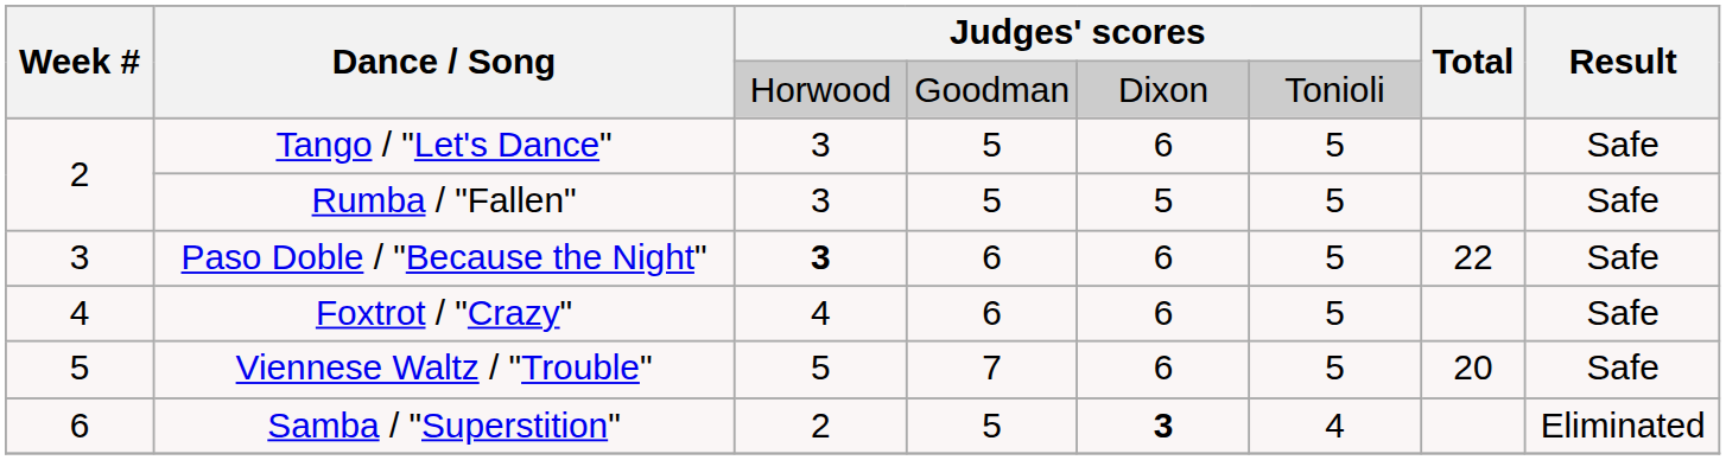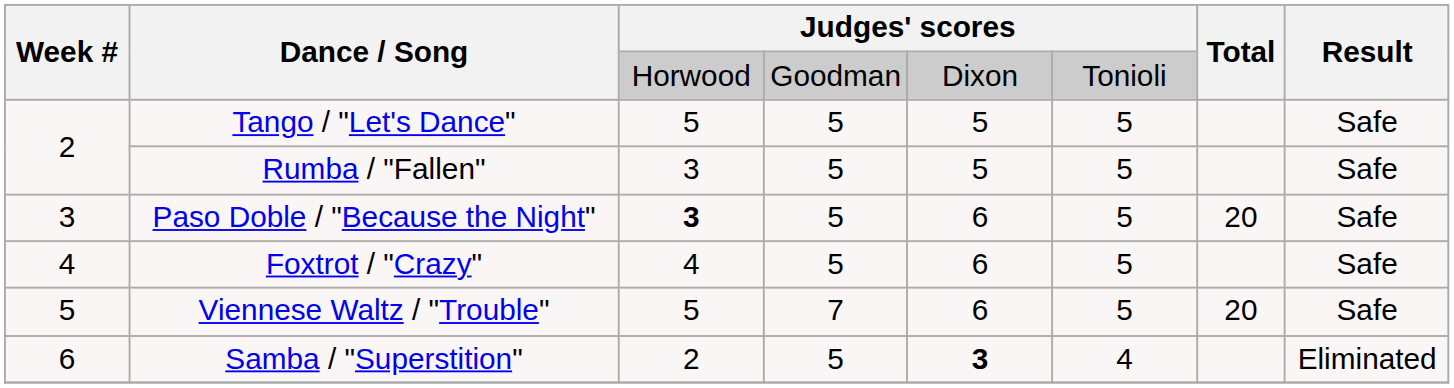 <table class="wikitable collapsible collapsed">
 <tr style="text-align:Center; background:#ccc;">
 <th rowspan="2">Week #</th>
 <th rowspan="2">Dance / Song</th>
 <th colspan="4">Judges' scores</th>
 <th rowspan="2">Total</th>
 <th rowspan="2">Result</th>
 </tr>
 <tr style="text-align:center; background:#ccc;">
 <td style="width:10%; ">Horwood</td>
 <td style="width:10%; ">Goodman</td>
 <td style="width:10%; ">Dixon</td>
 <td style="width:10%; ">Tonioli</td>
 </tr>
 <tr style="text-align: center; background:#faf6f6;">
 <td rowspan="2">2</td>
 <td><a href='#'>Tango</a> / "<a href='#'>Let's Dance</a>"</td>
-<td>3</td>
 <td>5</td>
-<td>6</td>
+<td>5</td>
+<td>5</td>
 <td>5</td>
 <td></td>
 <td>Safe</td>
 </tr>
 <tr style="text-align: center; background:#faf6f6;">
 <td><a href='#'>Rumba</a> / "Fallen"</td>
 <td>3</td>
 <td>5</td>
 <td>5</td>
 <td>5</td>
 <td></td>
 <td>Safe</td>
 </tr>
 <tr style="text-align: center; background:#faf6f6;">
 <td>3</td>
 <td><a href='#'>Paso Doble</a> / "<a href='#'>Because the Night</a>"</td>
 <td><strong>3</strong></td>
-<td>6</td>
+<td>5</td>
 <td>6</td>
 <td>5</td>
-<td>22</td>
+<td>20</td>
 <td>Safe</td>
 </tr>
 <tr style="text-align: center; background:#faf6f6;">
 <td>4</td>
 <td><a href='#'>Foxtrot</a> / "<a href='#'>Crazy</a>"</td>
 <td>4</td>
-<td>6</td>
+<td>5</td>
 <td>6</td>
 <td>5</td>
 <td></td>
 <td>Safe</td>
 </tr>
 <tr style="text-align: center; background:#faf6f6;">
 <td>5</td>
 <td><a href='#'>Viennese Waltz</a> / "<a href='#'>Trouble</a>"</td>
 <td>5</td>
 <td>7</td>
 <td>6</td>
 <td>5</td>
 <td>20</td>
 <td>Safe</td>
 </tr>
 <tr style="text-align: center; background:#faf6f6;">
 <td>6</td>
 <td><a href='#'>Samba</a> / "<a href='#'>Superstition</a>"</td>
 <td>2</td>
 <td>5</td>
 <td><strong>3</strong></td>
 <td>4</td>
 <td></td>
 <td>Eliminated</td>
 </tr>
 <tr>
 </tr>
 </table>
